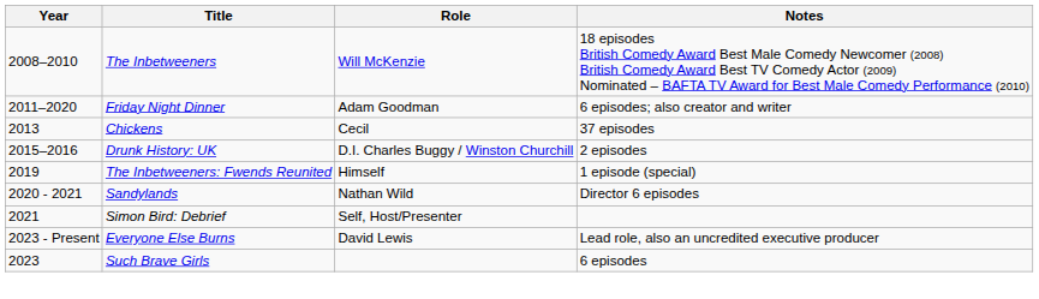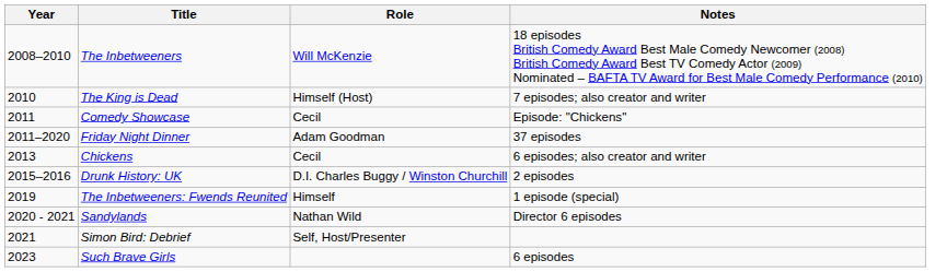 <table class = "wikitable sortable">
 <tr>
 <th>Year</th>
 <th>Title</th>
 <th>Role</th>
 <th class = "unsortable">Notes</th>
 </tr>
 <tr>
 <td>2008–2010</td>
 <td><em><a href='#'>The Inbetweeners</a></em></td>
 <td><a href='#'>Will McKenzie</a></td>
 <td>18 episodes<br><a href='#'>British Comedy Award</a> Best Male Comedy Newcomer <small>(2008)</small><br><a href='#'>British Comedy Award</a> Best TV Comedy Actor <small>(2009)</small><br>Nominated – <a href='#'>BAFTA TV Award for Best Male Comedy Performance</a> <small>(2010)</small></td>
 </tr>
 <tr>
+<td>2010</td>
+<td><em><a href='#'>The King is Dead</a></em></td>
+<td>Himself (Host)</td>
+<td>7 episodes; also creator and writer</td>
+</tr>
+<tr>
+<td>2011</td>
+<td><em><a href='#'>Comedy Showcase</a></em></td>
+<td>Cecil</td>
+<td>Episode: "Chickens"</td>
+</tr>
+<tr>
 <td>2011–2020</td>
 <td><em><a href='#'>Friday Night Dinner</a></em></td>
 <td>Adam Goodman</td>
-<td>6 episodes; also creator and writer</td>
+<td>37 episodes</td>
 </tr>
 <tr>
 <td>2013</td>
 <td><em><a href='#'>Chickens</a></em></td>
 <td>Cecil</td>
-<td>37 episodes</td>
+<td>6 episodes; also creator and writer</td>
 </tr>
 <tr>
 <td>2015–2016</td>
 <td><em><a href='#'>Drunk History: UK</a></em></td>
 <td>D.I. Charles Buggy /  <a href='#'>Winston Churchill</a></td>
 <td>2 episodes</td>
 </tr>
 <tr>
 <td>2019</td>
 <td><em><a href='#'>The Inbetweeners: Fwends Reunited</a></em></td>
 <td>Himself</td>
 <td>1 episode (special)</td>
 </tr>
 <tr>
 <td>2020 - 2021</td>
 <td><em><a href='#'>Sandylands</a></em></td>
 <td>Nathan Wild</td>
 <td>Director 6 episodes</td>
 </tr>
 <tr>
 <td>2021</td>
 <td><em>Simon Bird: Debrief</em></td>
 <td>Self, Host/Presenter</td>
 </tr>
 <tr>
-<td>2023 - Present</td>
-<td><em><a href='#'>Everyone Else Burns</a></em></td>
-<td>David Lewis</td>
-<td>Lead role, also an uncredited executive producer</td>
-</tr>
-<tr>
 <td>2023</td>
 <td><em><a href='#'>Such Brave Girls</a></em></td>
 <td></td>
 <td>6 episodes</td>
 </tr>
 </table>
